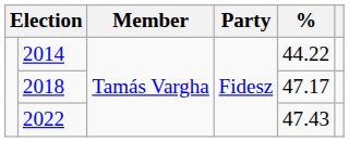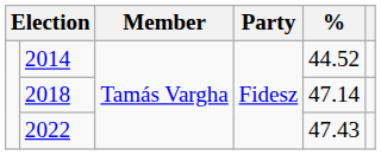 <table class=wikitable>
 <tr>
 <th colspan=2>Election</th>
 <th>Member</th>
 <th>Party</th>
 <th>%</th>
 <th></th>
 </tr>
 <tr>
 <td rowspan=3 bgcolor=></td>
 <td><a href='#'>2014</a></td>
 <td rowspan=3><a href='#'>Tamás Vargha</a></td>
 <td rowspan=3><a href='#'>Fidesz</a></td>
-<td align=right>44.22</td>
+<td align=right>44.52</td>
 <td align=center></td>
 </tr>
 <tr>
 <td><a href='#'>2018</a></td>
-<td align=right>47.17</td>
+<td align=right>47.14</td>
 <td align=center></td>
 </tr>
 <tr>
 <td><a href='#'>2022</a></td>
 <td align=right>47.43</td>
 <td align=center></td>
 </tr>
 </table>
